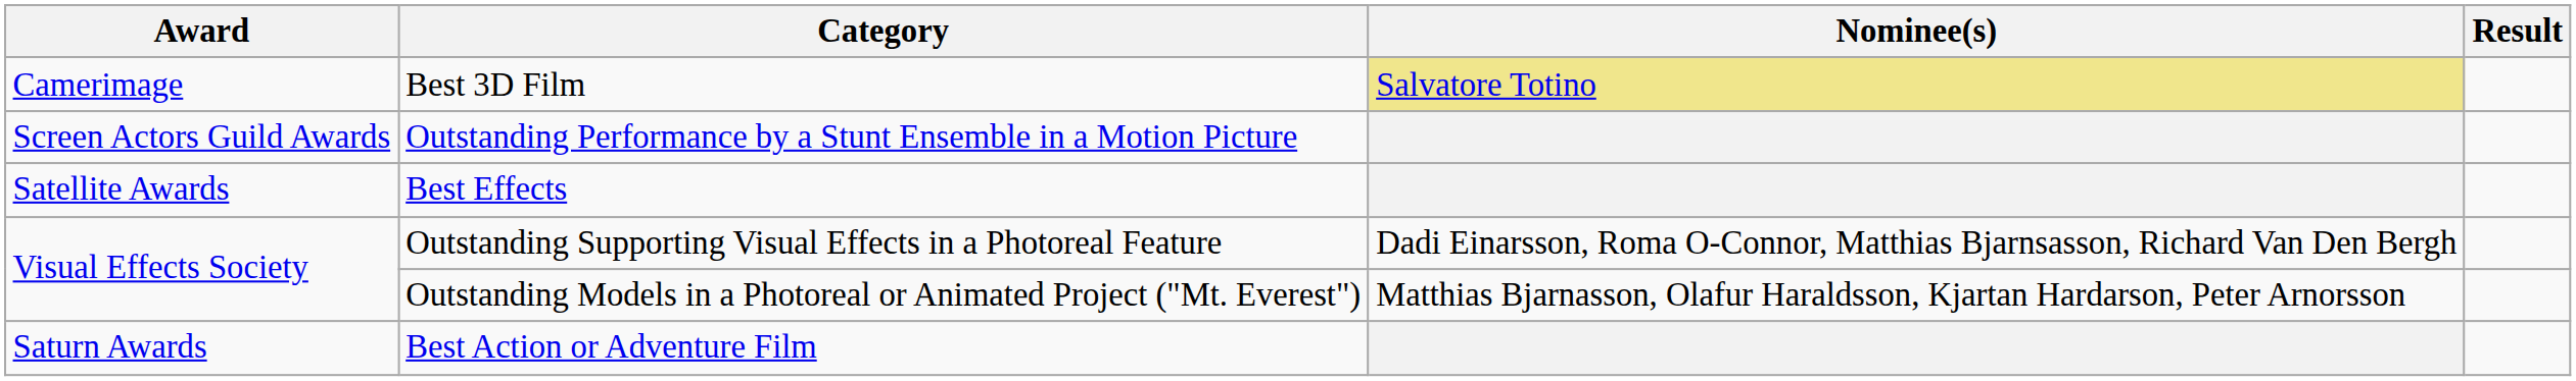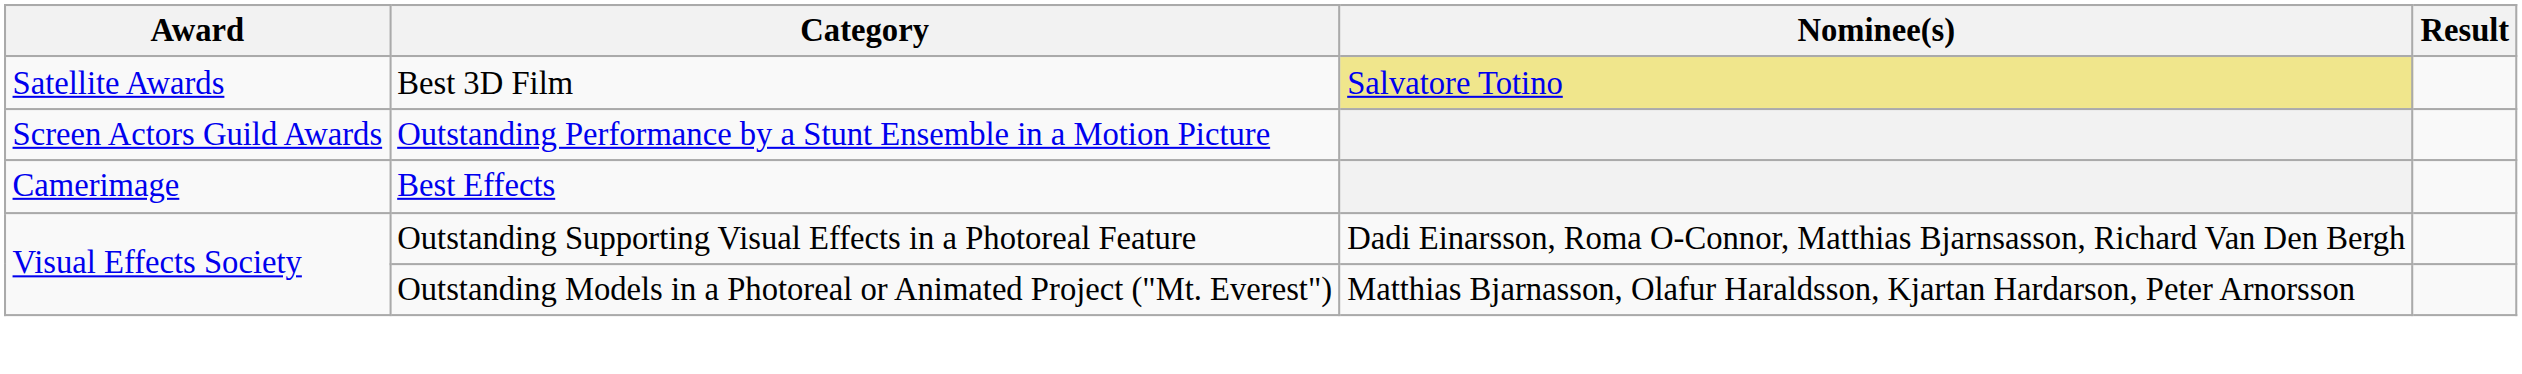 <table class="wikitable sortable">
 <tr>
 <th>Award</th>
 <th>Category</th>
 <th>Nominee(s)</th>
 <th>Result</th>
 </tr>
 <tr>
-<td><a href='#'>Camerimage</a></td>
+<td><a href='#'>Satellite Awards</a></td>
 <td>Best 3D Film</td>
 <td style="background: khaki;"><a href='#'>Salvatore Totino</a></td>
 <td></td>
 </tr>
 <tr>
 <td><a href='#'>Screen Actors Guild Awards</a></td>
 <td><a href='#'>Outstanding Performance by a Stunt Ensemble in a Motion Picture</a></td>
 <th></th>
 <td></td>
 </tr>
 <tr>
-<td><a href='#'>Satellite Awards</a></td>
+<td><a href='#'>Camerimage</a></td>
 <td><a href='#'>Best Effects</a></td>
 <th></th>
 <td></td>
 </tr>
 <tr>
 <td rowspan="2"><a href='#'>Visual Effects Society</a></td>
 <td>Outstanding Supporting Visual Effects in a Photoreal Feature</td>
 <td>Dadi Einarsson, Roma O-Connor, Matthias Bjarnsasson, Richard Van Den Bergh</td>
 <td></td>
 </tr>
 <tr>
 <td>Outstanding Models in a Photoreal or Animated Project ("Mt. Everest")</td>
 <td>Matthias Bjarnasson, Olafur Haraldsson, Kjartan Hardarson, Peter Arnorsson</td>
 <td></td>
 </tr>
-<tr>
-<td><a href='#'>Saturn Awards</a></td>
-<td><a href='#'>Best Action or Adventure Film</a></td>
-<th></th>
-<td></td>
-</tr>
 </table>
